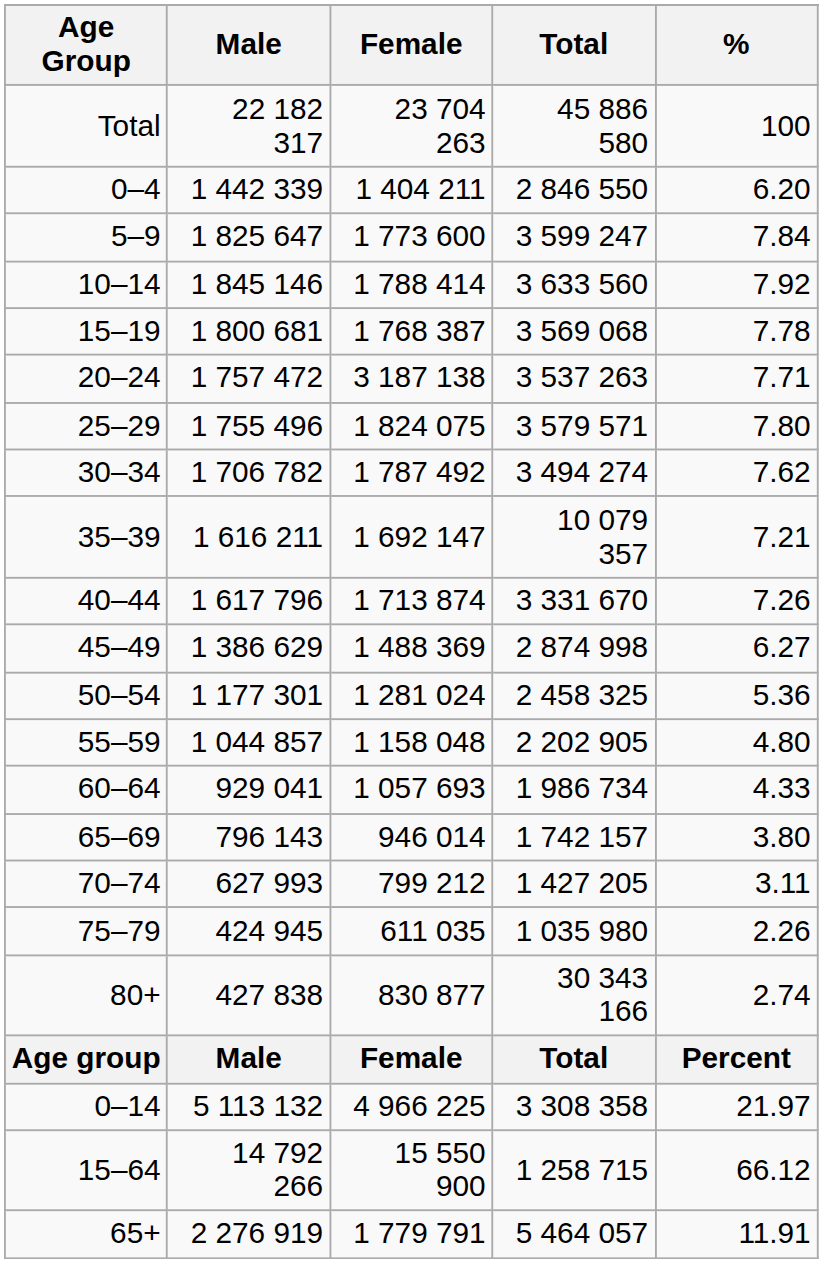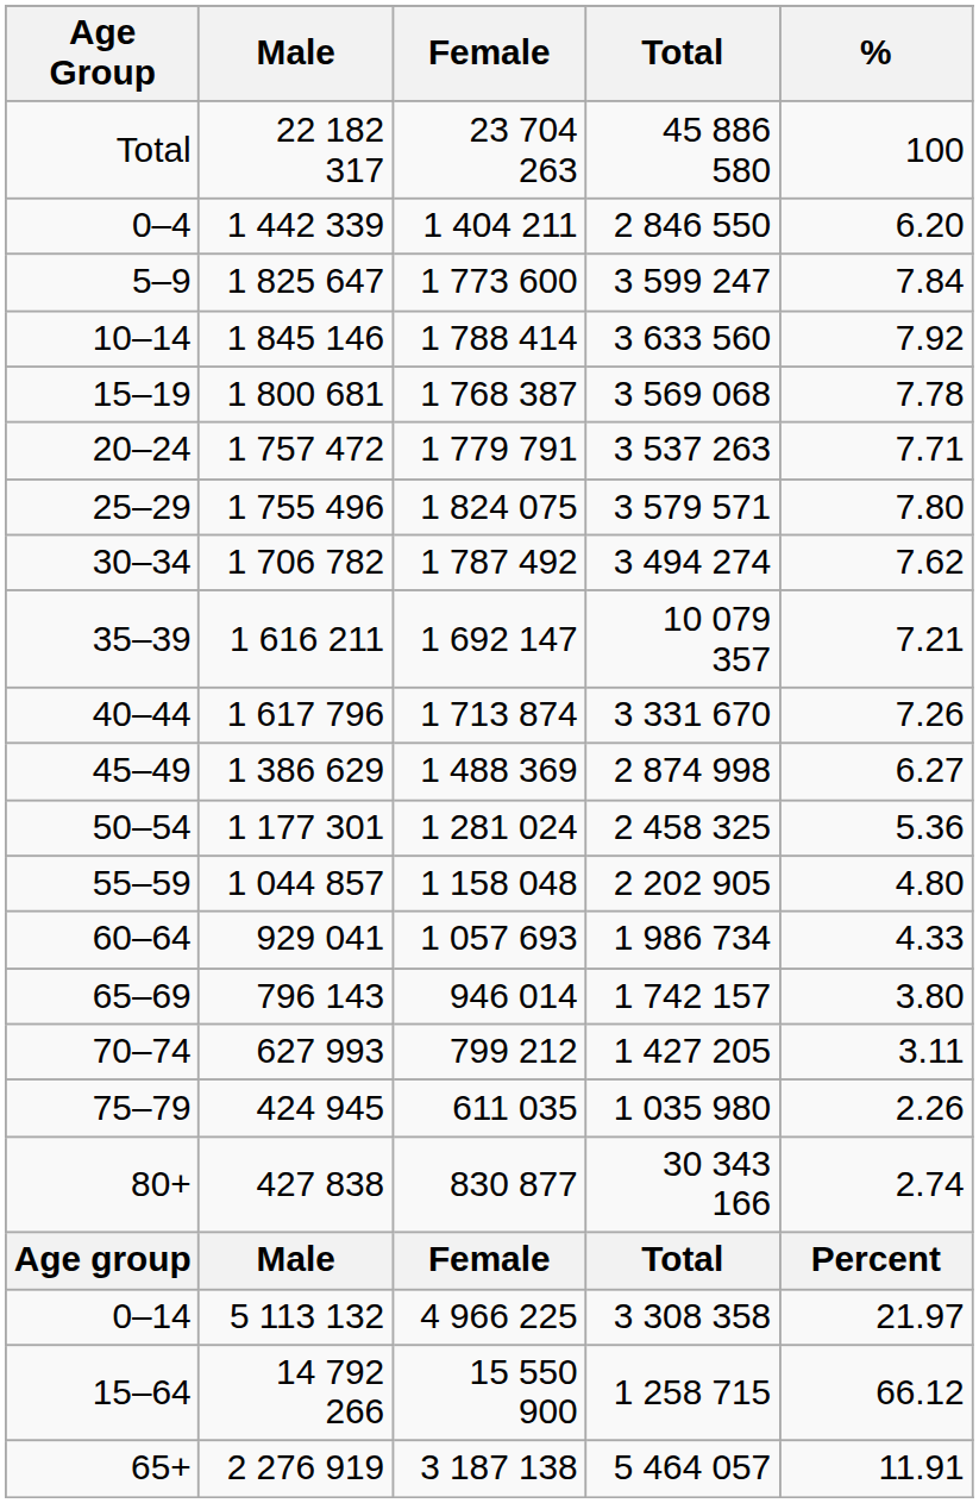 <table class="wikitable">
 <tr>
 </tr>
 <tr>
 <th width="80pt">Age Group</th>
 <th width="80pt">Male</th>
 <th width="80pt">Female</th>
 <th width="80pt">Total</th>
 <th width="80pt">%</th>
 </tr>
 <tr>
 <td align="right">Total</td>
 <td align="right">22 182 317</td>
 <td align="right">23 704 263</td>
 <td align="right">45 886 580</td>
 <td align="right">100</td>
 </tr>
 <tr>
 <td align="right">0–4</td>
 <td align="right">1 442 339</td>
 <td align="right">1 404 211</td>
 <td align="right">2 846 550</td>
 <td align="right">6.20</td>
 </tr>
 <tr>
 <td align="right">5–9</td>
 <td align="right">1 825 647</td>
 <td align="right">1 773 600</td>
 <td align="right">3 599 247</td>
 <td align="right">7.84</td>
 </tr>
 <tr>
 <td align="right">10–14</td>
 <td align="right">1 845 146</td>
 <td align="right">1 788 414</td>
 <td align="right">3 633 560</td>
 <td align="right">7.92</td>
 </tr>
 <tr>
 <td align="right">15–19</td>
 <td align="right">1 800 681</td>
 <td align="right">1 768 387</td>
 <td align="right">3 569 068</td>
 <td align="right">7.78</td>
 </tr>
 <tr>
 <td align="right">20–24</td>
 <td align="right">1 757 472</td>
-<td align="right">3 187 138</td>
+<td align="right">1 779 791</td>
 <td align="right">3 537 263</td>
 <td align="right">7.71</td>
 </tr>
 <tr>
 <td align="right">25–29</td>
 <td align="right">1 755 496</td>
 <td align="right">1 824 075</td>
 <td align="right">3 579 571</td>
 <td align="right">7.80</td>
 </tr>
 <tr>
 <td align="right">30–34</td>
 <td align="right">1 706 782</td>
 <td align="right">1 787 492</td>
 <td align="right">3 494 274</td>
 <td align="right">7.62</td>
 </tr>
 <tr>
 <td align="right">35–39</td>
 <td align="right">1 616 211</td>
 <td align="right">1 692 147</td>
 <td align="right">10 079 357</td>
 <td align="right">7.21</td>
 </tr>
 <tr>
 <td align="right">40–44</td>
 <td align="right">1 617 796</td>
 <td align="right">1 713 874</td>
 <td align="right">3 331 670</td>
 <td align="right">7.26</td>
 </tr>
 <tr>
 <td align="right">45–49</td>
 <td align="right">1 386 629</td>
 <td align="right">1 488 369</td>
 <td align="right">2 874 998</td>
 <td align="right">6.27</td>
 </tr>
 <tr>
 <td align="right">50–54</td>
 <td align="right">1 177 301</td>
 <td align="right">1 281 024</td>
 <td align="right">2 458 325</td>
 <td align="right">5.36</td>
 </tr>
 <tr>
 <td align="right">55–59</td>
 <td align="right">1 044 857</td>
 <td align="right">1 158 048</td>
 <td align="right">2 202 905</td>
 <td align="right">4.80</td>
 </tr>
 <tr>
 <td align="right">60–64</td>
 <td align="right">929 041</td>
 <td align="right">1 057 693</td>
 <td align="right">1 986 734</td>
 <td align="right">4.33</td>
 </tr>
 <tr>
 <td align="right">65–69</td>
 <td align="right">796 143</td>
 <td align="right">946 014</td>
 <td align="right">1 742 157</td>
 <td align="right">3.80</td>
 </tr>
 <tr>
 <td align="right">70–74</td>
 <td align="right">627 993</td>
 <td align="right">799 212</td>
 <td align="right">1 427 205</td>
 <td align="right">3.11</td>
 </tr>
 <tr>
 <td align="right">75–79</td>
 <td align="right">424 945</td>
 <td align="right">611 035</td>
 <td align="right">1 035 980</td>
 <td align="right">2.26</td>
 </tr>
 <tr>
 <td align="right">80+</td>
 <td align="right">427 838</td>
 <td align="right">830 877</td>
 <td align="right">30 343 166</td>
 <td align="right">2.74</td>
 </tr>
 <tr>
 <th width="50">Age group</th>
 <th width="80pt">Male</th>
 <th width="80">Female</th>
 <th width="80">Total</th>
 <th width="50">Percent</th>
 </tr>
 <tr>
 <td align="right">0–14</td>
 <td align="right">5 113 132</td>
 <td align="right">4 966 225</td>
 <td align="right">3 308 358</td>
 <td align="right">21.97</td>
 </tr>
 <tr>
 <td align="right">15–64</td>
 <td align="right">14 792 266</td>
 <td align="right">15 550 900</td>
 <td align="right">1 258 715</td>
 <td align="right">66.12</td>
 </tr>
 <tr>
 <td align="right">65+</td>
 <td align="right">2 276 919</td>
-<td align="right">1 779 791</td>
+<td align="right">3 187 138</td>
 <td align="right">5 464 057</td>
 <td align="right">11.91</td>
 </tr>
 <tr>
 </tr>
 </table>
